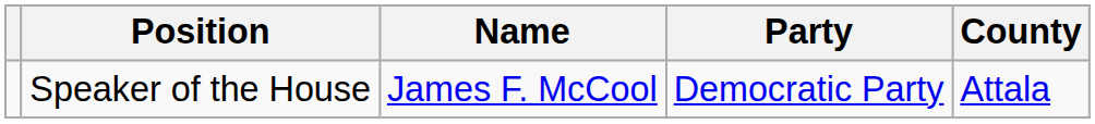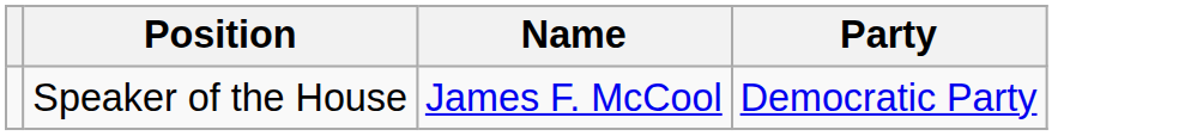 <table class="wikitable">
 <tr>
 <th></th>
 <th>Position</th>
 <th>Name</th>
 <th>Party</th>
-<th>County</th>
 </tr>
 <tr>
 <td></td>
 <td>Speaker of the House</td>
 <td><a href='#'>James F. McCool</a></td>
 <td><a href='#'>Democratic Party</a></td>
-<td><a href='#'>Attala</a></td>
 </tr>
 </table>
